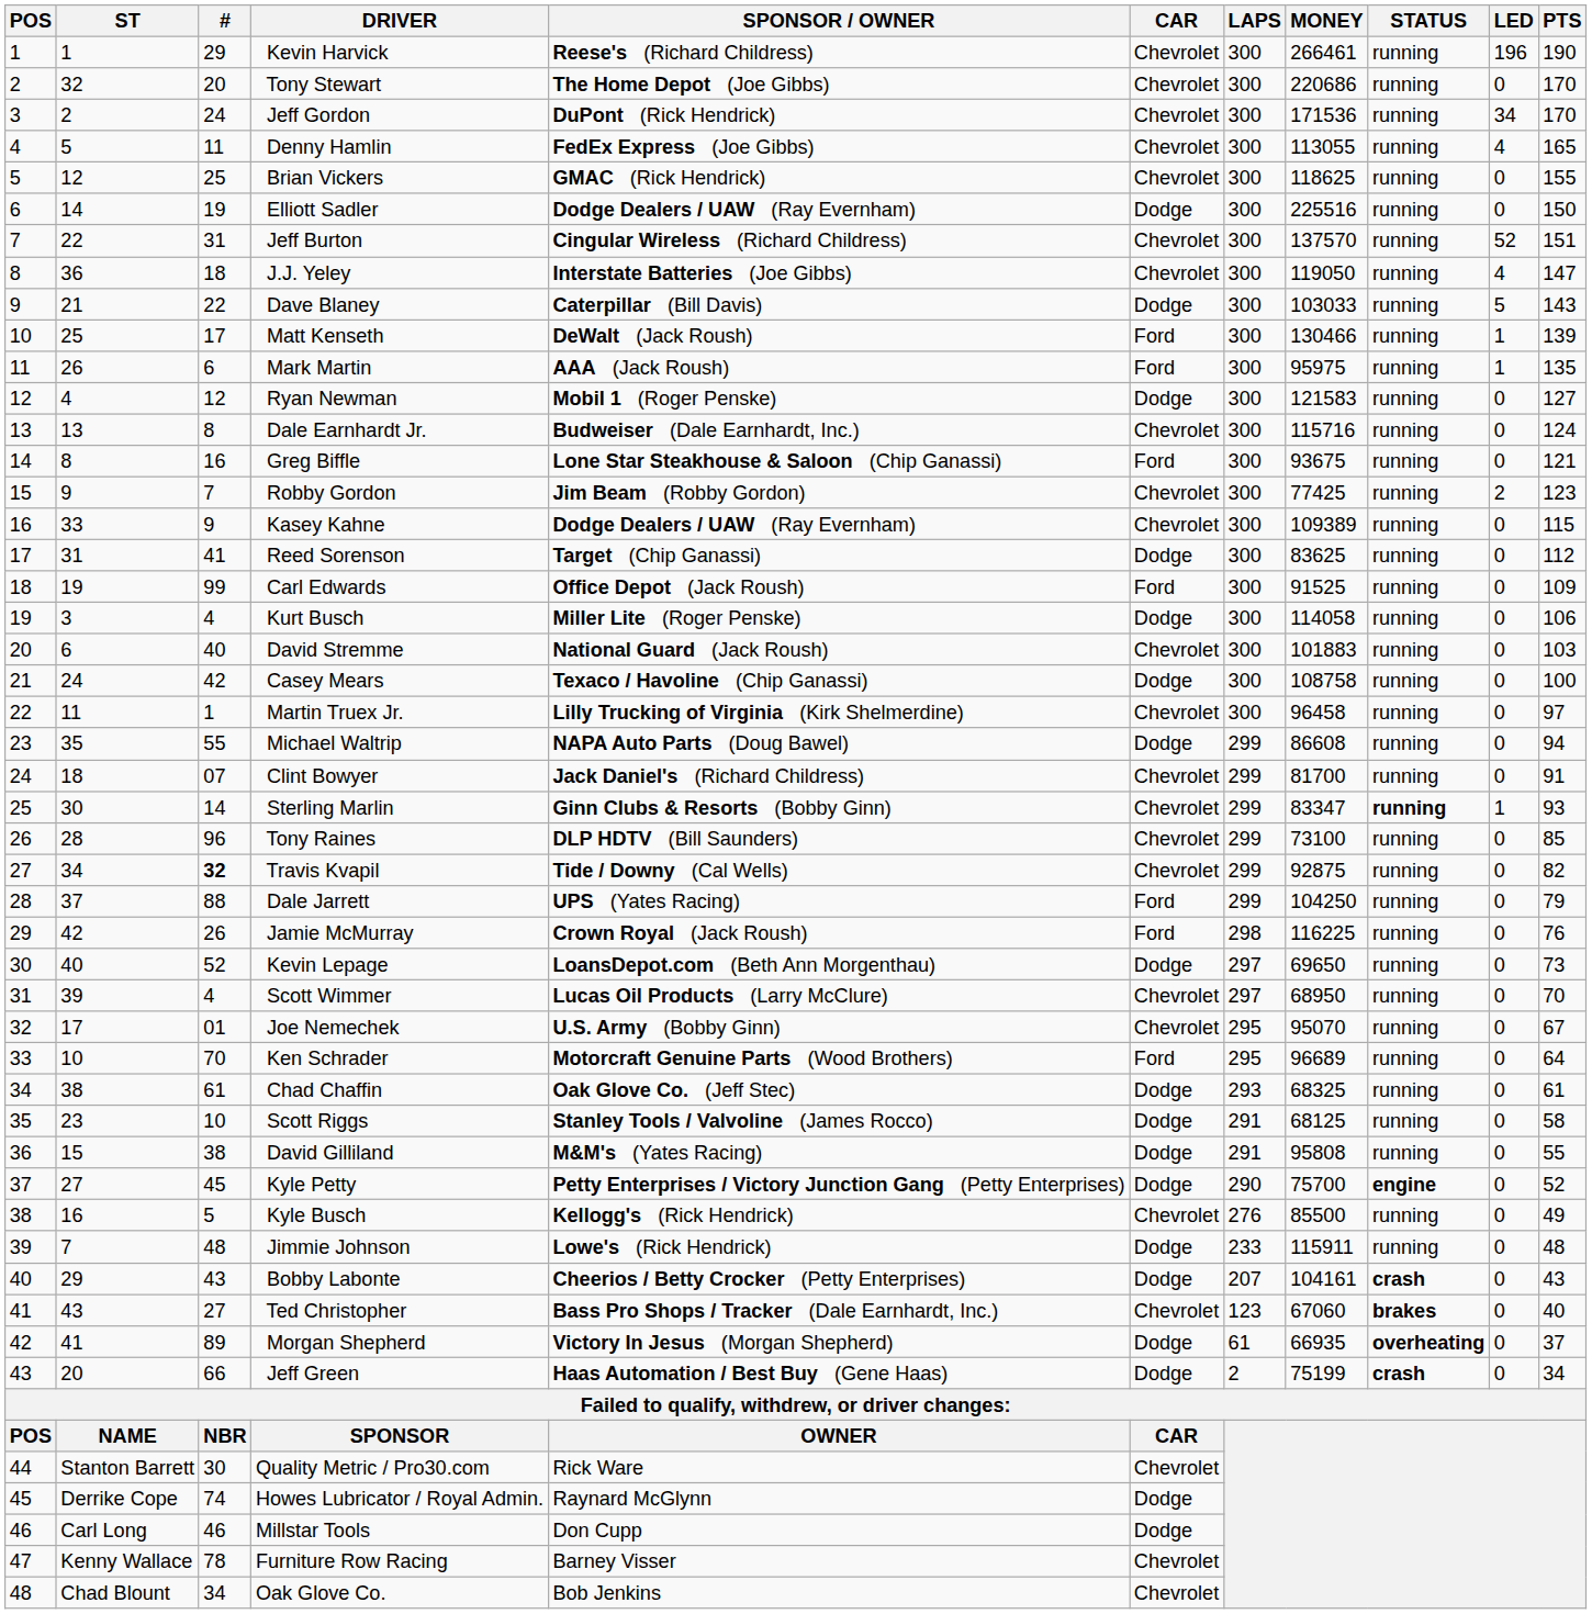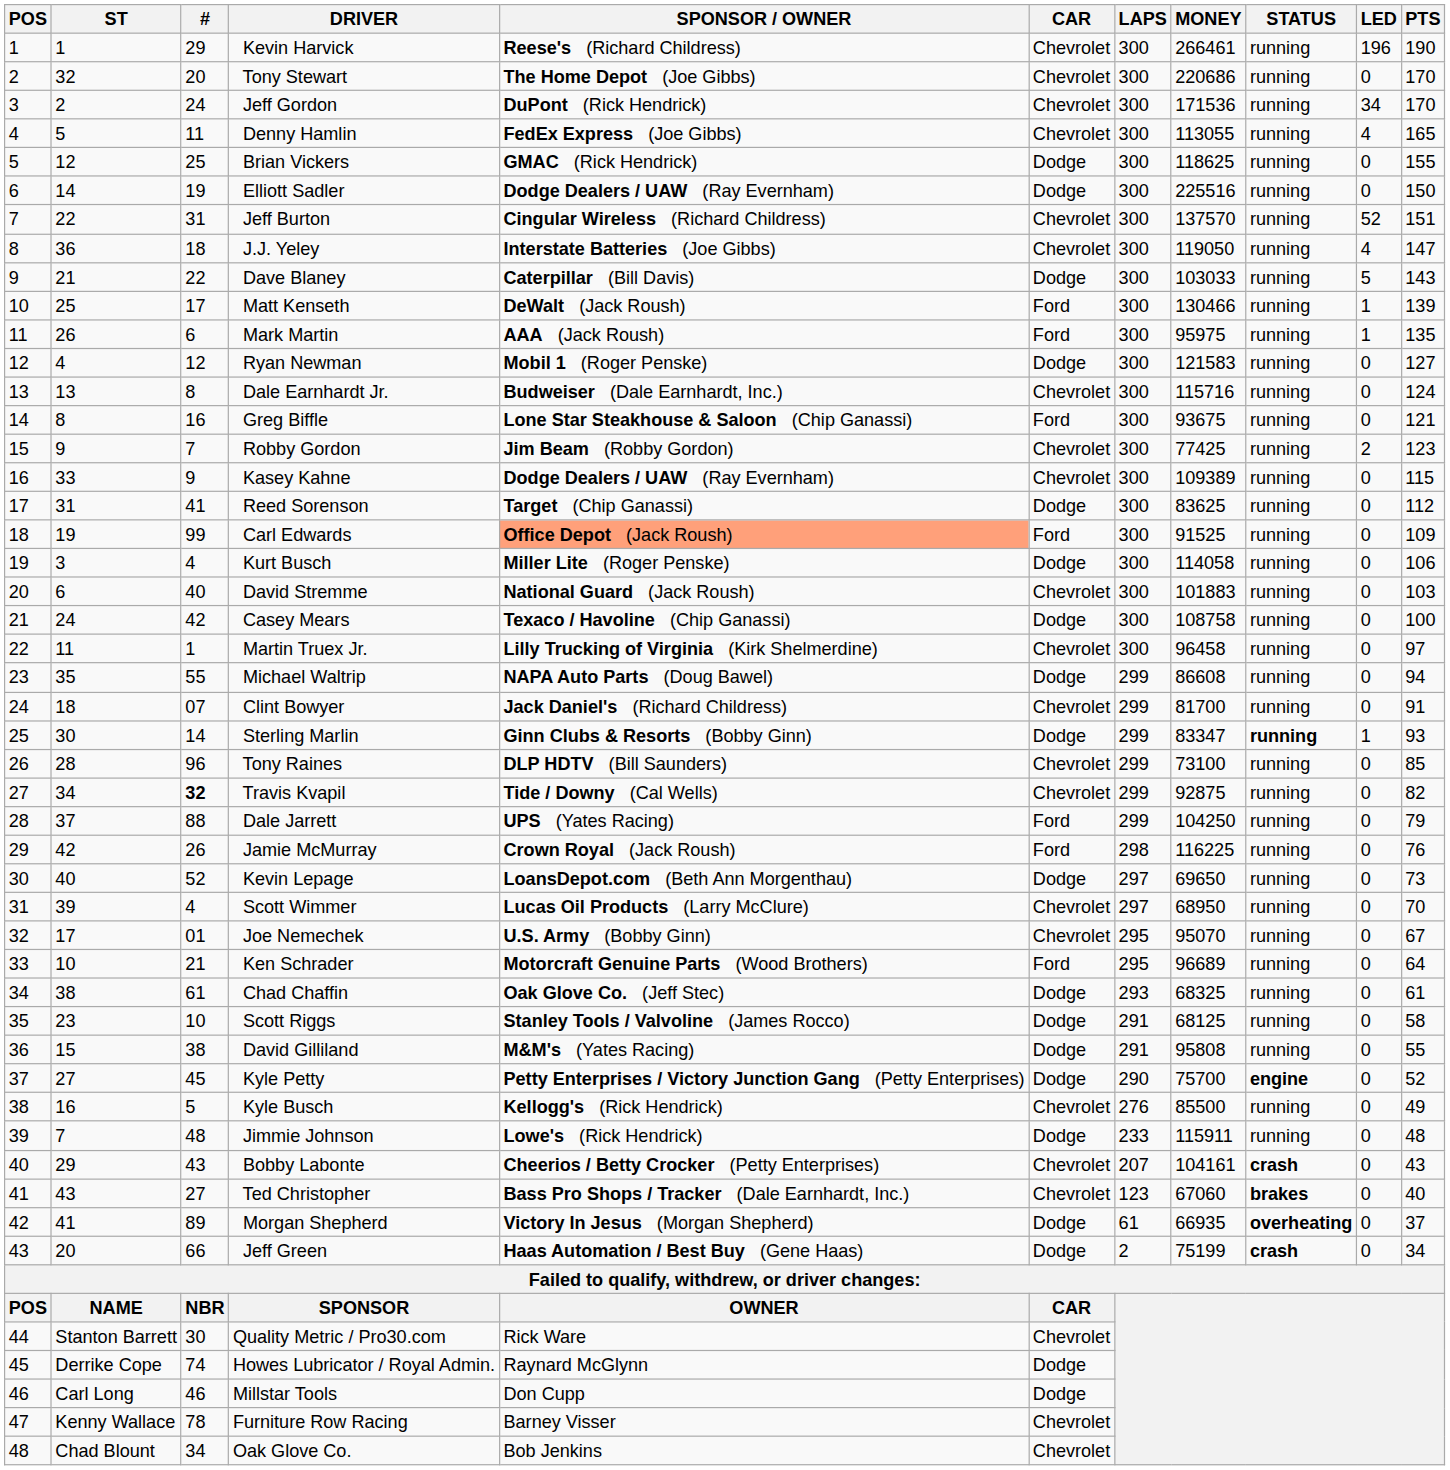 <table class="wikitable" style="font-size:95%">
 <tr>
 <th>POS</th>
 <th>ST</th>
 <th>#</th>
 <th>DRIVER</th>
 <th>SPONSOR / OWNER</th>
 <th>CAR</th>
 <th>LAPS</th>
 <th>MONEY</th>
 <th>STATUS</th>
 <th>LED</th>
 <th>PTS</th>
 </tr>
 <tr>
 <td>1</td>
 <td>1</td>
 <td>29</td>
 <td>  Kevin Harvick</td>
 <td><strong>Reese's</strong>   (Richard Childress)</td>
 <td>Chevrolet</td>
 <td>300</td>
 <td>266461</td>
 <td>running</td>
 <td>196</td>
 <td>190</td>
 </tr>
 <tr>
 <td>2</td>
 <td>32</td>
 <td>20</td>
 <td>  Tony Stewart</td>
 <td><strong>The Home Depot</strong>   (Joe Gibbs)</td>
 <td>Chevrolet</td>
 <td>300</td>
 <td>220686</td>
 <td>running</td>
 <td>0</td>
 <td>170</td>
 </tr>
 <tr>
 <td>3</td>
 <td>2</td>
 <td>24</td>
 <td>  Jeff Gordon</td>
 <td><strong>DuPont</strong>   (Rick Hendrick)</td>
 <td>Chevrolet</td>
 <td>300</td>
 <td>171536</td>
 <td>running</td>
 <td>34</td>
 <td>170</td>
 </tr>
 <tr>
 <td>4</td>
 <td>5</td>
 <td>11</td>
 <td>  Denny Hamlin</td>
 <td><strong>FedEx Express</strong>   (Joe Gibbs)</td>
 <td>Chevrolet</td>
 <td>300</td>
 <td>113055</td>
 <td>running</td>
 <td>4</td>
 <td>165</td>
 </tr>
 <tr>
 <td>5</td>
 <td>12</td>
 <td>25</td>
 <td>  Brian Vickers</td>
 <td><strong>GMAC</strong>   (Rick Hendrick)</td>
-<td>Chevrolet</td>
+<td>Dodge</td>
 <td>300</td>
 <td>118625</td>
 <td>running</td>
 <td>0</td>
 <td>155</td>
 </tr>
 <tr>
 <td>6</td>
 <td>14</td>
 <td>19</td>
 <td>  Elliott Sadler</td>
 <td><strong>Dodge Dealers / UAW</strong>   (Ray Evernham)</td>
 <td>Dodge</td>
 <td>300</td>
 <td>225516</td>
 <td>running</td>
 <td>0</td>
 <td>150</td>
 </tr>
 <tr>
 <td>7</td>
 <td>22</td>
 <td>31</td>
 <td>  Jeff Burton</td>
 <td><strong>Cingular Wireless</strong>   (Richard Childress)</td>
 <td>Chevrolet</td>
 <td>300</td>
 <td>137570</td>
 <td>running</td>
 <td>52</td>
 <td>151</td>
 </tr>
 <tr>
 <td>8</td>
 <td>36</td>
 <td>18</td>
 <td>  J.J. Yeley</td>
 <td><strong>Interstate Batteries</strong>   (Joe Gibbs)</td>
 <td>Chevrolet</td>
 <td>300</td>
 <td>119050</td>
 <td>running</td>
 <td>4</td>
 <td>147</td>
 </tr>
 <tr>
 <td>9</td>
 <td>21</td>
 <td>22</td>
 <td>  Dave Blaney</td>
 <td><strong>Caterpillar</strong>   (Bill Davis)</td>
 <td>Dodge</td>
 <td>300</td>
 <td>103033</td>
 <td>running</td>
 <td>5</td>
 <td>143</td>
 </tr>
 <tr>
 <td>10</td>
 <td>25</td>
 <td>17</td>
 <td>  Matt Kenseth</td>
 <td><strong>DeWalt</strong>   (Jack Roush)</td>
 <td>Ford</td>
 <td>300</td>
 <td>130466</td>
 <td>running</td>
 <td>1</td>
 <td>139</td>
 </tr>
 <tr>
 <td>11</td>
 <td>26</td>
 <td>6</td>
 <td>  Mark Martin</td>
 <td><strong>AAA</strong>   (Jack Roush)</td>
 <td>Ford</td>
 <td>300</td>
 <td>95975</td>
 <td>running</td>
 <td>1</td>
 <td>135</td>
 </tr>
 <tr>
 <td>12</td>
 <td>4</td>
 <td>12</td>
 <td>  Ryan Newman</td>
 <td><strong>Mobil 1</strong>   (Roger Penske)</td>
 <td>Dodge</td>
 <td>300</td>
 <td>121583</td>
 <td>running</td>
 <td>0</td>
 <td>127</td>
 </tr>
 <tr>
 <td>13</td>
 <td>13</td>
 <td>8</td>
 <td>  Dale Earnhardt Jr.</td>
 <td><strong>Budweiser</strong>   (Dale Earnhardt, Inc.)</td>
 <td>Chevrolet</td>
 <td>300</td>
 <td>115716</td>
 <td>running</td>
 <td>0</td>
 <td>124</td>
 </tr>
 <tr>
 <td>14</td>
 <td>8</td>
 <td>16</td>
 <td>  Greg Biffle</td>
 <td><strong>Lone Star Steakhouse & Saloon</strong>   (Chip Ganassi)</td>
 <td>Ford</td>
 <td>300</td>
 <td>93675</td>
 <td>running</td>
 <td>0</td>
 <td>121</td>
 </tr>
 <tr>
 <td>15</td>
 <td>9</td>
 <td>7</td>
 <td>  Robby Gordon</td>
 <td><strong>Jim Beam</strong>   (Robby Gordon)</td>
 <td>Chevrolet</td>
 <td>300</td>
 <td>77425</td>
 <td>running</td>
 <td>2</td>
 <td>123</td>
 </tr>
 <tr>
 <td>16</td>
 <td>33</td>
 <td>9</td>
 <td>  Kasey Kahne</td>
 <td><strong>Dodge Dealers / UAW</strong>   (Ray Evernham)</td>
 <td>Chevrolet</td>
 <td>300</td>
 <td>109389</td>
 <td>running</td>
 <td>0</td>
 <td>115</td>
 </tr>
 <tr>
 <td>17</td>
 <td>31</td>
 <td>41</td>
 <td>  Reed Sorenson</td>
 <td><strong>Target</strong>   (Chip Ganassi)</td>
 <td>Dodge</td>
 <td>300</td>
 <td>83625</td>
 <td>running</td>
 <td>0</td>
 <td>112</td>
 </tr>
 <tr>
 <td>18</td>
 <td>19</td>
 <td>99</td>
 <td>  Carl Edwards</td>
-<td><strong>Office Depot</strong>   (Jack Roush)</td>
+<td style="background: lightsalmon;"><strong>Office Depot</strong>   (Jack Roush)</td>
 <td>Ford</td>
 <td>300</td>
 <td>91525</td>
 <td>running</td>
 <td>0</td>
 <td>109</td>
 </tr>
 <tr>
 <td>19</td>
 <td>3</td>
 <td>4</td>
 <td>  Kurt Busch</td>
 <td><strong>Miller Lite</strong>   (Roger Penske)</td>
 <td>Dodge</td>
 <td>300</td>
 <td>114058</td>
 <td>running</td>
 <td>0</td>
 <td>106</td>
 </tr>
 <tr>
 <td>20</td>
 <td>6</td>
 <td>40</td>
 <td>  David Stremme</td>
 <td><strong>National Guard</strong>   (Jack Roush)</td>
 <td>Chevrolet</td>
 <td>300</td>
 <td>101883</td>
 <td>running</td>
 <td>0</td>
 <td>103</td>
 </tr>
 <tr>
 <td>21</td>
 <td>24</td>
 <td>42</td>
 <td>  Casey Mears</td>
 <td><strong>Texaco / Havoline</strong>   (Chip Ganassi)</td>
 <td>Dodge</td>
 <td>300</td>
 <td>108758</td>
 <td>running</td>
 <td>0</td>
 <td>100</td>
 </tr>
 <tr>
 <td>22</td>
 <td>11</td>
 <td>1</td>
 <td>  Martin Truex Jr.</td>
 <td><strong>Lilly Trucking of Virginia</strong>   (Kirk Shelmerdine)</td>
 <td>Chevrolet</td>
 <td>300</td>
 <td>96458</td>
 <td>running</td>
 <td>0</td>
 <td>97</td>
 </tr>
 <tr>
 <td>23</td>
 <td>35</td>
 <td>55</td>
 <td>  Michael Waltrip</td>
 <td><strong>NAPA Auto Parts</strong>   (Doug Bawel)</td>
 <td>Dodge</td>
 <td>299</td>
 <td>86608</td>
 <td>running</td>
 <td>0</td>
 <td>94</td>
 </tr>
 <tr>
 <td>24</td>
 <td>18</td>
 <td>07</td>
 <td>  Clint Bowyer</td>
 <td><strong>Jack Daniel's</strong>   (Richard Childress)</td>
 <td>Chevrolet</td>
 <td>299</td>
 <td>81700</td>
 <td>running</td>
 <td>0</td>
 <td>91</td>
 </tr>
 <tr>
 <td>25</td>
 <td>30</td>
 <td>14</td>
 <td>  Sterling Marlin</td>
 <td><strong>Ginn Clubs & Resorts</strong>   (Bobby Ginn)</td>
-<td>Chevrolet</td>
+<td>Dodge</td>
 <td>299</td>
 <td>83347</td>
 <td><strong>running</strong></td>
 <td>1</td>
 <td>93</td>
 </tr>
 <tr>
 <td>26</td>
 <td>28</td>
 <td>96</td>
 <td>  Tony Raines</td>
 <td><strong>DLP HDTV</strong>   (Bill Saunders)</td>
 <td>Chevrolet</td>
 <td>299</td>
 <td>73100</td>
 <td>running</td>
 <td>0</td>
 <td>85</td>
 </tr>
 <tr>
 <td>27</td>
 <td>34</td>
 <td><strong>32</strong></td>
 <td>  Travis Kvapil</td>
 <td><strong>Tide / Downy</strong>   (Cal Wells)</td>
 <td>Chevrolet</td>
 <td>299</td>
 <td>92875</td>
 <td>running</td>
 <td>0</td>
 <td>82</td>
 </tr>
 <tr>
 <td>28</td>
 <td>37</td>
 <td>88</td>
 <td>  Dale Jarrett</td>
 <td><strong>UPS</strong>   (Yates Racing)</td>
 <td>Ford</td>
 <td>299</td>
 <td>104250</td>
 <td>running</td>
 <td>0</td>
 <td>79</td>
 </tr>
 <tr>
 <td>29</td>
 <td>42</td>
 <td>26</td>
 <td>  Jamie McMurray</td>
 <td><strong>Crown Royal</strong>   (Jack Roush)</td>
 <td>Ford</td>
 <td>298</td>
 <td>116225</td>
 <td>running</td>
 <td>0</td>
 <td>76</td>
 </tr>
 <tr>
 <td>30</td>
 <td>40</td>
 <td>52</td>
 <td>  Kevin Lepage</td>
 <td><strong>LoansDepot.com</strong>   (Beth Ann Morgenthau)</td>
 <td>Dodge</td>
 <td>297</td>
 <td>69650</td>
 <td>running</td>
 <td>0</td>
 <td>73</td>
 </tr>
 <tr>
 <td>31</td>
 <td>39</td>
 <td>4</td>
 <td>  Scott Wimmer</td>
 <td><strong>Lucas Oil Products</strong>   (Larry McClure)</td>
 <td>Chevrolet</td>
 <td>297</td>
 <td>68950</td>
 <td>running</td>
 <td>0</td>
 <td>70</td>
 </tr>
 <tr>
 <td>32</td>
 <td>17</td>
 <td>01</td>
 <td>  Joe Nemechek</td>
 <td><strong>U.S. Army</strong>   (Bobby Ginn)</td>
 <td>Chevrolet</td>
 <td>295</td>
 <td>95070</td>
 <td>running</td>
 <td>0</td>
 <td>67</td>
 </tr>
 <tr>
 <td>33</td>
 <td>10</td>
-<td>70</td>
+<td>21</td>
 <td>  Ken Schrader</td>
 <td><strong>Motorcraft Genuine Parts</strong>   (Wood Brothers)</td>
 <td>Ford</td>
 <td>295</td>
 <td>96689</td>
 <td>running</td>
 <td>0</td>
 <td>64</td>
 </tr>
 <tr>
 <td>34</td>
 <td>38</td>
 <td>61</td>
 <td>  Chad Chaffin</td>
 <td><strong>Oak Glove Co.</strong>   (Jeff Stec)</td>
 <td>Dodge</td>
 <td>293</td>
 <td>68325</td>
 <td>running</td>
 <td>0</td>
 <td>61</td>
 </tr>
 <tr>
 <td>35</td>
 <td>23</td>
 <td>10</td>
 <td>  Scott Riggs</td>
 <td><strong>Stanley Tools / Valvoline</strong>   (James Rocco)</td>
 <td>Dodge</td>
 <td>291</td>
 <td>68125</td>
 <td>running</td>
 <td>0</td>
 <td>58</td>
 </tr>
 <tr>
 <td>36</td>
 <td>15</td>
 <td>38</td>
 <td>  David Gilliland</td>
 <td><strong>M&M's</strong>   (Yates Racing)</td>
 <td>Dodge</td>
 <td>291</td>
 <td>95808</td>
 <td>running</td>
 <td>0</td>
 <td>55</td>
 </tr>
 <tr>
 <td>37</td>
 <td>27</td>
 <td>45</td>
 <td>  Kyle Petty</td>
 <td><strong>Petty Enterprises / Victory Junction Gang</strong>   (Petty Enterprises)</td>
 <td>Dodge</td>
 <td>290</td>
 <td>75700</td>
 <td><strong>engine</strong></td>
 <td>0</td>
 <td>52</td>
 </tr>
 <tr>
 <td>38</td>
 <td>16</td>
 <td>5</td>
 <td>  Kyle Busch</td>
 <td><strong>Kellogg's</strong>   (Rick Hendrick)</td>
 <td>Chevrolet</td>
 <td>276</td>
 <td>85500</td>
 <td>running</td>
 <td>0</td>
 <td>49</td>
 </tr>
 <tr>
 <td>39</td>
 <td>7</td>
 <td>48</td>
 <td>  Jimmie Johnson</td>
 <td><strong>Lowe's</strong>   (Rick Hendrick)</td>
 <td>Dodge</td>
 <td>233</td>
 <td>115911</td>
 <td>running</td>
 <td>0</td>
 <td>48</td>
 </tr>
 <tr>
 <td>40</td>
 <td>29</td>
 <td>43</td>
 <td>  Bobby Labonte</td>
 <td><strong>Cheerios / Betty Crocker</strong>   (Petty Enterprises)</td>
-<td>Dodge</td>
+<td>Chevrolet</td>
 <td>207</td>
 <td>104161</td>
 <td><strong>crash</strong></td>
 <td>0</td>
 <td>43</td>
 </tr>
 <tr>
 <td>41</td>
 <td>43</td>
 <td>27</td>
 <td>  Ted Christopher</td>
 <td><strong>Bass Pro Shops / Tracker</strong>   (Dale Earnhardt, Inc.)</td>
 <td>Chevrolet</td>
 <td>123</td>
 <td>67060</td>
 <td><strong>brakes</strong></td>
 <td>0</td>
 <td>40</td>
 </tr>
 <tr>
 <td>42</td>
 <td>41</td>
 <td>89</td>
 <td>  Morgan Shepherd</td>
 <td><strong>Victory In Jesus</strong>   (Morgan Shepherd)</td>
 <td>Dodge</td>
 <td>61</td>
 <td>66935</td>
 <td><strong>overheating</strong></td>
 <td>0</td>
 <td>37</td>
 </tr>
 <tr>
 <td>43</td>
 <td>20</td>
 <td>66</td>
 <td>  Jeff Green</td>
 <td><strong>Haas Automation / Best Buy</strong>   (Gene Haas)</td>
 <td>Dodge</td>
 <td>2</td>
 <td>75199</td>
 <td><strong>crash</strong></td>
 <td>0</td>
 <td>34</td>
 </tr>
 <tr>
 <th colspan="11">Failed to qualify, withdrew, or driver changes:</th>
 </tr>
 <tr>
 <th>POS</th>
 <th>NAME</th>
 <th>NBR</th>
 <th>SPONSOR</th>
 <th>OWNER</th>
 <th>CAR</th>
 <th colspan="5" rowspan="6"></th>
 </tr>
 <tr>
 <td>44</td>
 <td>Stanton Barrett</td>
 <td>30</td>
 <td>Quality Metric / Pro30.com</td>
 <td>Rick Ware</td>
 <td>Chevrolet</td>
 </tr>
 <tr>
 <td>45</td>
 <td>Derrike Cope</td>
 <td>74</td>
 <td>Howes Lubricator / Royal Admin.</td>
 <td>Raynard McGlynn</td>
 <td>Dodge</td>
 </tr>
 <tr>
 <td>46</td>
 <td>Carl Long</td>
 <td>46</td>
 <td>Millstar Tools</td>
 <td>Don Cupp</td>
 <td>Dodge</td>
 </tr>
 <tr>
 <td>47</td>
 <td>Kenny Wallace</td>
 <td>78</td>
 <td>Furniture Row Racing</td>
 <td>Barney Visser</td>
 <td>Chevrolet</td>
 </tr>
 <tr>
 <td>48</td>
 <td>Chad Blount</td>
 <td>34</td>
 <td>Oak Glove Co.</td>
 <td>Bob Jenkins</td>
 <td>Chevrolet</td>
 </tr>
 </table>
